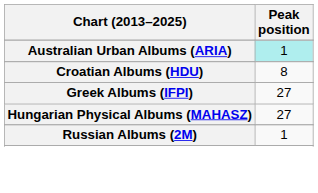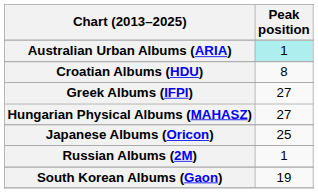 <table class="wikitable sortable plainrowheaders" style="text-align:center">
 <tr>
 <th scope="col">Chart (2013–2025)</th>
 <th scope="col">Peak<br>position</th>
 </tr>
 <tr>
 </tr>
 <tr>
 <th scope="row">Australian Urban Albums (<a href='#'>ARIA</a>)</th>
 <td style="background: paleturquoise;">1</td>
 </tr>
 <tr>
 </tr>
 <tr>
 </tr>
 <tr>
 </tr>
 <tr>
 </tr>
 <tr>
 <th scope="row">Croatian Albums (<a href='#'>HDU</a>)</th>
 <td>8</td>
 </tr>
 <tr>
 </tr>
 <tr>
 </tr>
 <tr>
 </tr>
 <tr>
 </tr>
 <tr>
 </tr>
 <tr>
 </tr>
 <tr>
 <th scope="row">Greek Albums (<a href='#'>IFPI</a>)</th>
 <td>27</td>
 </tr>
 <tr>
 <th scope="row">Hungarian Physical Albums (<a href='#'>MAHASZ</a>)</th>
 <td>27</td>
 </tr>
 <tr>
 </tr>
 <tr>
 </tr>
 <tr>
+<th scope="row">Japanese Albums (<a href='#'>Oricon</a>)</th>
+<td>25</td>
+</tr>
+<tr>
 </tr>
 <tr>
 </tr>
 <tr>
 </tr>
 <tr>
 <th scope="row">Russian Albums (<a href='#'>2M</a>)</th>
 <td>1</td>
 </tr>
 <tr>
+</tr>
+<tr>
+<th scope="row">South Korean Albums (<a href='#'>Gaon</a>)</th>
+<td>19</td>
 </tr>
 <tr>
 </tr>
 <tr>
 </tr>
 <tr>
 </tr>
 <tr>
 </tr>
 <tr>
 </tr>
 <tr>
 </tr>
 <tr>
 </tr>
 </table>
